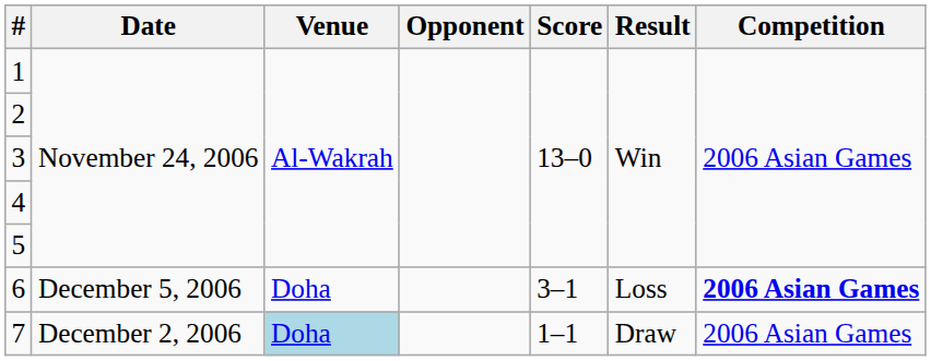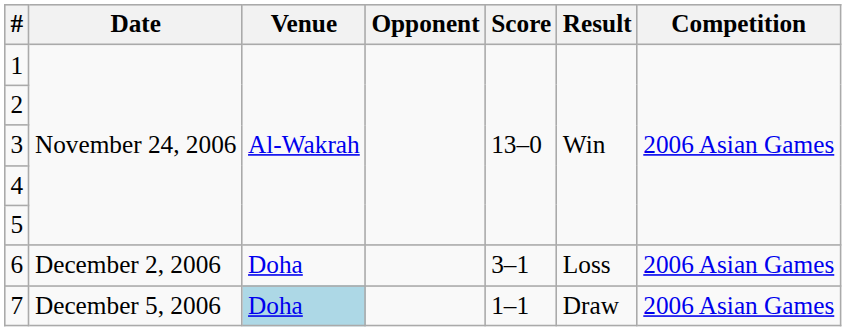 <table class="wikitable">
 <tr>
 <th>#</th>
 <th>Date</th>
 <th>Venue</th>
 <th>Opponent</th>
 <th>Score</th>
 <th>Result</th>
 <th>Competition</th>
 </tr>
 <tr>
 <td>1</td>
 <td rowspan=5>November 24, 2006</td>
 <td rowspan=5><a href='#'>Al-Wakrah</a></td>
 <td rowspan=5></td>
 <td rowspan=5>13–0</td>
 <td rowspan=5>Win</td>
 <td rowspan=5><a href='#'>2006 Asian Games</a></td>
 </tr>
 <tr>
 <td>2</td>
 </tr>
 <tr>
 <td>3</td>
 </tr>
 <tr>
 <td>4</td>
 </tr>
 <tr>
 <td>5</td>
 </tr>
 <tr>
 <td>6</td>
-<td>December 5, 2006</td>
+<td>December 2, 2006</td>
 <td><a href='#'>Doha</a></td>
 <td></td>
 <td>3–1</td>
 <td>Loss</td>
-<td><strong><a href='#'>2006 Asian Games</a></strong></td>
+<td><a href='#'>2006 Asian Games</a></td>
 </tr>
 <tr>
 <td>7</td>
-<td>December 2, 2006</td>
+<td>December 5, 2006</td>
 <td style="background: lightblue;"><a href='#'>Doha</a></td>
 <td></td>
 <td>1–1</td>
 <td>Draw</td>
 <td><a href='#'>2006 Asian Games</a></td>
 </tr>
 </table>
